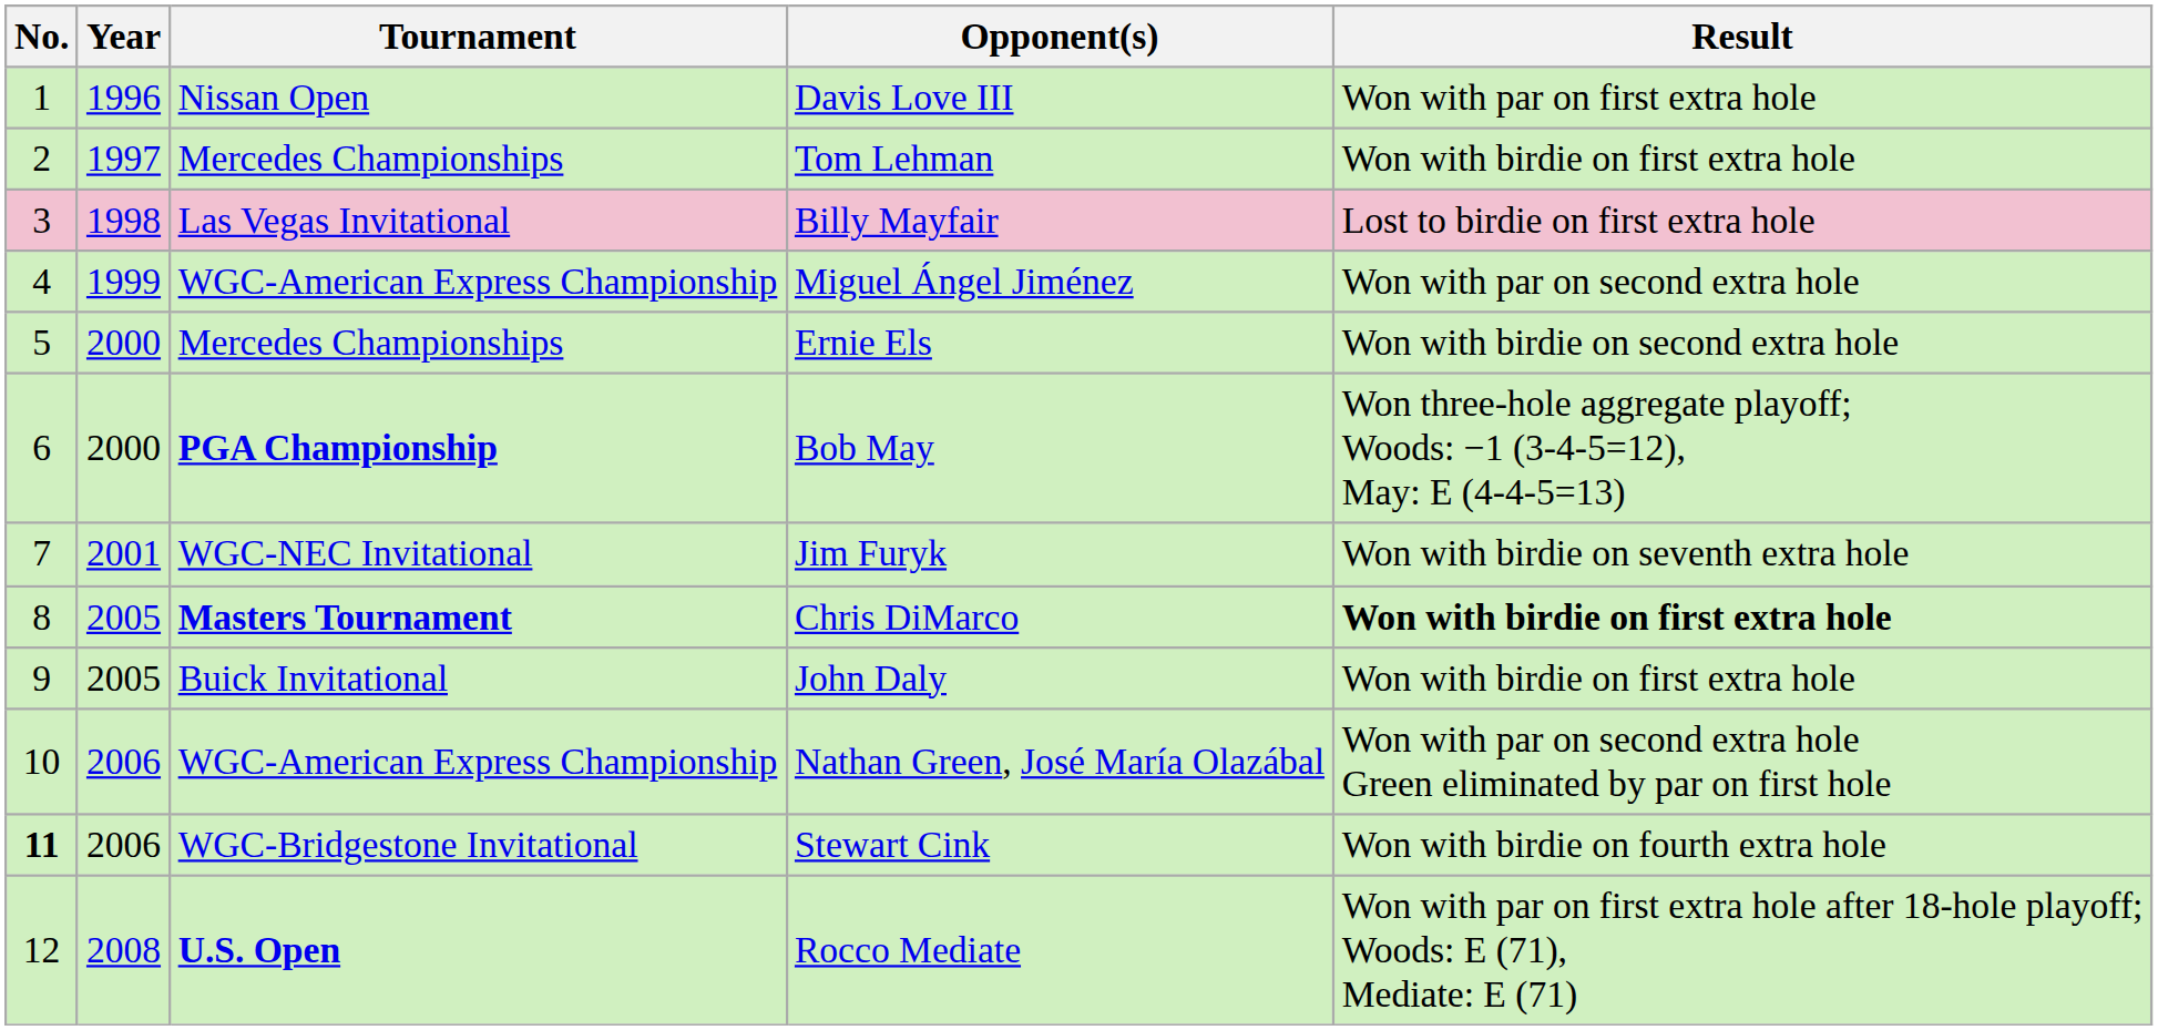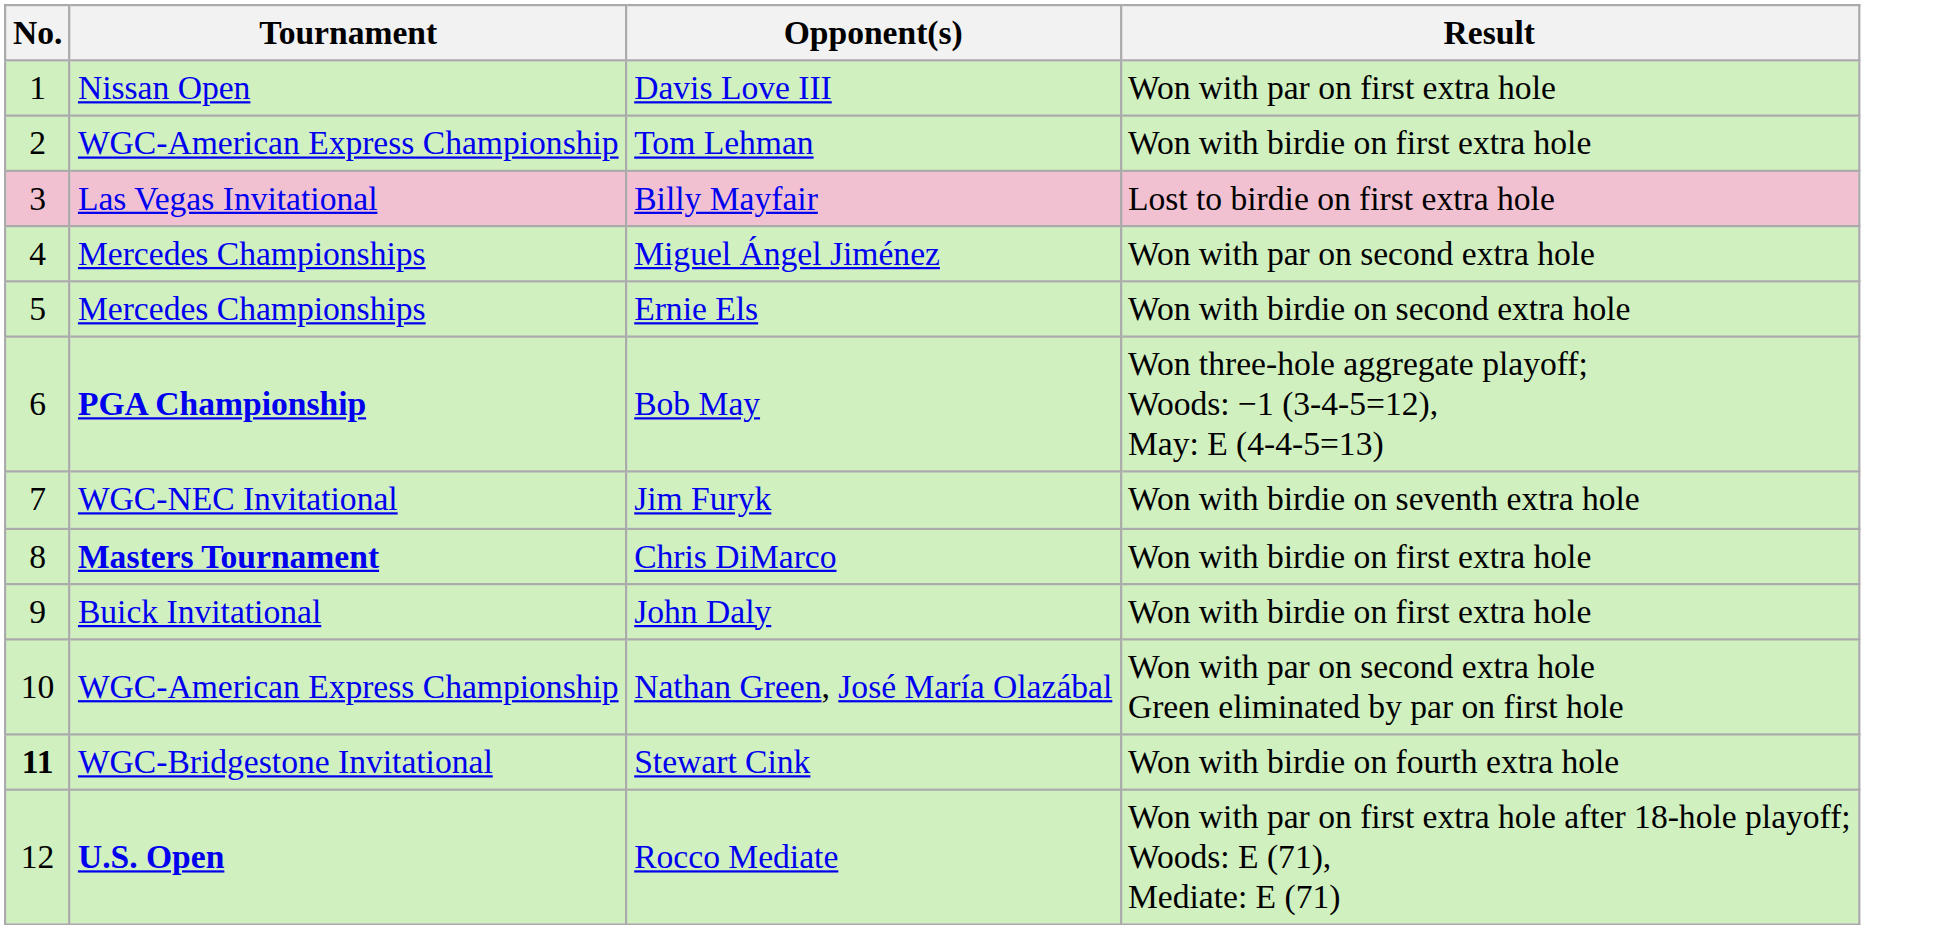 <table class="wikitable" style="font-size:95%;">
 <tr>
 <th>No.</th>
-<th>Year</th>
 <th>Tournament</th>
 <th>Opponent(s)</th>
 <th>Result</th>
 </tr>
 <tr style="background:#D0F0C0;">
 <td align=center>1</td>
-<td><a href='#'>1996</a></td>
 <td><a href='#'>Nissan Open</a></td>
 <td> <a href='#'>Davis Love III</a></td>
 <td>Won with par on first extra hole</td>
 </tr>
 <tr style="background:#D0F0C0;">
 <td align=center>2</td>
-<td><a href='#'>1997</a></td>
-<td><a href='#'>Mercedes Championships</a></td>
+<td><a href='#'>WGC-American Express Championship</a></td>
 <td> <a href='#'>Tom Lehman</a></td>
 <td>Won with birdie on first extra hole</td>
 </tr>
 <tr style="background:#F2C1D1;">
 <td align=center>3</td>
-<td><a href='#'>1998</a></td>
 <td><a href='#'>Las Vegas Invitational</a></td>
 <td> <a href='#'>Billy Mayfair</a></td>
 <td>Lost to birdie on first extra hole</td>
 </tr>
 <tr style="background:#D0F0C0;">
 <td align=center>4</td>
-<td><a href='#'>1999</a></td>
-<td><a href='#'>WGC-American Express Championship</a></td>
+<td><a href='#'>Mercedes Championships</a></td>
 <td> <a href='#'>Miguel Ángel Jiménez</a></td>
 <td>Won with par on second extra hole</td>
 </tr>
 <tr style="background:#D0F0C0;">
 <td align=center>5</td>
-<td><a href='#'>2000</a></td>
 <td><a href='#'>Mercedes Championships</a></td>
 <td> <a href='#'>Ernie Els</a></td>
 <td>Won with birdie on second extra hole</td>
 </tr>
 <tr style="background:#D0F0C0;">
 <td align=center>6</td>
-<td>2000</td>
 <td><strong><a href='#'>PGA Championship</a></strong></td>
 <td> <a href='#'>Bob May</a></td>
 <td>Won three-hole aggregate playoff;<br>Woods: −1 (3-4-5=12),<br>May: E (4-4-5=13)</td>
 </tr>
 <tr style="background:#D0F0C0;">
 <td align=center>7</td>
-<td><a href='#'>2001</a></td>
 <td><a href='#'>WGC-NEC Invitational</a></td>
 <td> <a href='#'>Jim Furyk</a></td>
 <td>Won with birdie on seventh extra hole</td>
 </tr>
 <tr style="background:#D0F0C0;">
 <td align=center>8</td>
-<td><a href='#'>2005</a></td>
 <td><strong><a href='#'>Masters Tournament</a></strong></td>
 <td> <a href='#'>Chris DiMarco</a></td>
-<td><strong>Won with birdie on first extra hole</strong></td>
+<td>Won with birdie on first extra hole</td>
 </tr>
 <tr style="background:#D0F0C0;">
 <td align=center>9</td>
-<td>2005</td>
 <td><a href='#'>Buick Invitational</a></td>
 <td> <a href='#'>John Daly</a></td>
 <td>Won with birdie on first extra hole</td>
 </tr>
 <tr style="background:#D0F0C0;">
 <td align=center>10</td>
-<td><a href='#'>2006</a></td>
 <td><a href='#'>WGC-American Express Championship</a></td>
 <td> <a href='#'>Nathan Green</a>,  <a href='#'>José María Olazábal</a></td>
 <td>Won with par on second extra hole<br>Green eliminated by par on first hole</td>
 </tr>
 <tr style="background:#D0F0C0;">
 <td align=center><strong>11</strong></td>
-<td>2006</td>
 <td><a href='#'>WGC-Bridgestone Invitational</a></td>
 <td> <a href='#'>Stewart Cink</a></td>
 <td>Won with birdie on fourth extra hole</td>
 </tr>
 <tr style="background:#D0F0C0;">
 <td align=center>12</td>
-<td><a href='#'>2008</a></td>
 <td><strong><a href='#'>U.S. Open</a></strong></td>
 <td> <a href='#'>Rocco Mediate</a></td>
 <td>Won with par on first extra hole after 18-hole playoff;<br>Woods: E (71),<br>Mediate: E (71)</td>
 </tr>
 </table>
